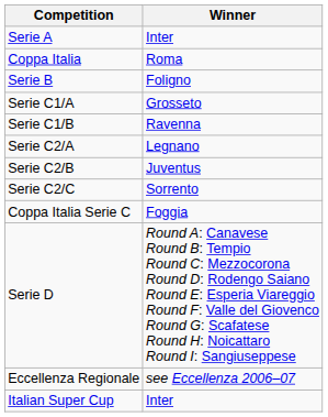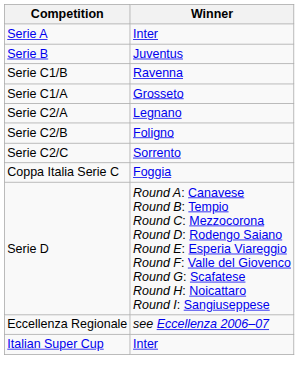 <table class="wikitable">
 <tr>
 <th>Competition</th>
 <th>Winner</th>
 </tr>
 <tr>
 <td><a href='#'>Serie A</a></td>
 <td><a href='#'>Inter</a></td>
 </tr>
 <tr>
-<td><a href='#'>Coppa Italia</a></td>
-<td><a href='#'>Roma</a></td>
+<td><a href='#'>Serie B</a></td>
+<td><a href='#'>Juventus</a></td>
 </tr>
 <tr>
-<td><a href='#'>Serie B</a></td>
-<td><a href='#'>Foligno</a></td>
+<td>Serie C1/B</td>
+<td><a href='#'>Ravenna</a></td>
 </tr>
 <tr>
 <td>Serie C1/A</td>
 <td><a href='#'>Grosseto</a></td>
-</tr>
-<tr>
-<td>Serie C1/B</td>
-<td><a href='#'>Ravenna</a></td>
 </tr>
 <tr>
 <td>Serie C2/A</td>
 <td><a href='#'>Legnano</a></td>
 </tr>
 <tr>
 <td>Serie C2/B</td>
-<td><a href='#'>Juventus</a></td>
+<td><a href='#'>Foligno</a></td>
 </tr>
 <tr>
 <td>Serie C2/C</td>
 <td><a href='#'>Sorrento</a></td>
 </tr>
 <tr>
 <td>Coppa Italia Serie C</td>
 <td><a href='#'>Foggia</a></td>
 </tr>
 <tr>
 <td>Serie D</td>
 <td><em>Round A</em>: <a href='#'>Canavese</a><br><em>Round B</em>: <a href='#'>Tempio</a><br><em>Round C</em>: <a href='#'>Mezzocorona</a><br><em>Round D</em>: <a href='#'>Rodengo Saiano</a><br><em>Round E</em>: <a href='#'>Esperia Viareggio</a><br><em>Round F</em>: <a href='#'>Valle del Giovenco</a><br><em>Round G</em>: <a href='#'>Scafatese</a><br><em>Round H</em>: <a href='#'>Noicattaro</a><br><em>Round I</em>: <a href='#'>Sangiuseppese</a></td>
 </tr>
 <tr>
 <td>Eccellenza Regionale</td>
 <td><em>see <a href='#'>Eccellenza 2006–07</a></em></td>
 </tr>
 <tr>
 <td><a href='#'>Italian Super Cup</a></td>
 <td><a href='#'>Inter</a></td>
 </tr>
 </table>
